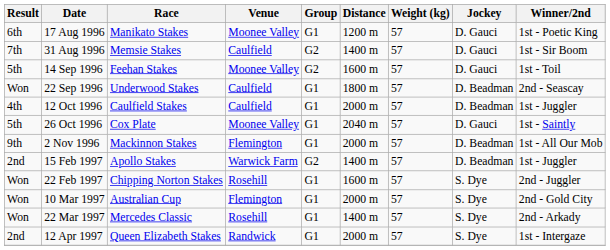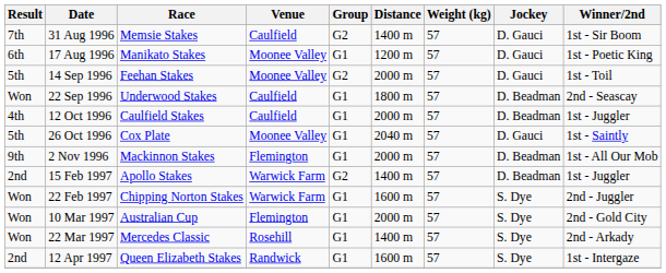 <table class="wikitable">
 <tr style="background:silver; color:black">
 <th>Result</th>
 <th>Date</th>
 <th>Race</th>
 <th>Venue</th>
 <th>Group</th>
 <th>Distance</th>
 <th>Weight (kg)</th>
 <th>Jockey</th>
 <th>Winner/2nd</th>
 </tr>
 <tr>
+<td>7th</td>
+<td>31 Aug 1996</td>
+<td><a href='#'>Memsie Stakes</a></td>
+<td><a href='#'>Caulfield</a></td>
+<td>G2</td>
+<td>1400 m</td>
+<td>57</td>
+<td>D. Gauci</td>
+<td>1st - Sir Boom</td>
+</tr>
+<tr>
 <td>6th</td>
 <td>17 Aug 1996</td>
 <td><a href='#'>Manikato Stakes</a></td>
 <td><a href='#'>Moonee Valley</a></td>
 <td>G1</td>
 <td>1200 m</td>
 <td>57</td>
 <td>D. Gauci</td>
 <td>1st - Poetic King</td>
 </tr>
 <tr>
-<td>7th</td>
-<td>31 Aug 1996</td>
-<td><a href='#'>Memsie Stakes</a></td>
-<td><a href='#'>Caulfield</a></td>
-<td>G2</td>
-<td>1400 m</td>
-<td>57</td>
-<td>D. Gauci</td>
-<td>1st - Sir Boom</td>
-</tr>
-<tr>
 <td>5th</td>
 <td>14 Sep 1996</td>
 <td><a href='#'>Feehan Stakes</a></td>
 <td><a href='#'>Moonee Valley</a></td>
 <td>G2</td>
-<td>1600 m</td>
+<td>2000 m</td>
 <td>57</td>
 <td>D. Gauci</td>
 <td>1st - Toil</td>
 </tr>
 <tr>
 <td>Won</td>
 <td>22 Sep 1996</td>
 <td><a href='#'>Underwood Stakes</a></td>
 <td><a href='#'>Caulfield</a></td>
 <td>G1</td>
 <td>1800 m</td>
 <td>57</td>
 <td>D. Beadman</td>
 <td>2nd - Seascay</td>
 </tr>
 <tr>
 <td>4th</td>
 <td>12 Oct 1996</td>
 <td><a href='#'>Caulfield Stakes</a></td>
 <td><a href='#'>Caulfield</a></td>
 <td>G1</td>
 <td>2000 m</td>
 <td>57</td>
 <td>D. Beadman</td>
 <td>1st - Juggler</td>
 </tr>
 <tr>
 <td>5th</td>
 <td>26 Oct 1996</td>
 <td><a href='#'>Cox Plate</a></td>
 <td><a href='#'>Moonee Valley</a></td>
 <td>G1</td>
 <td>2040 m</td>
 <td>57</td>
 <td>D. Gauci</td>
 <td>1st - <a href='#'>Saintly</a></td>
 </tr>
 <tr>
 <td>9th</td>
 <td>2 Nov 1996</td>
 <td><a href='#'>Mackinnon Stakes</a></td>
 <td><a href='#'>Flemington</a></td>
 <td>G1</td>
 <td>2000 m</td>
 <td>57</td>
 <td>D. Beadman</td>
 <td>1st - All Our Mob</td>
 </tr>
 <tr>
 <td>2nd</td>
 <td>15 Feb 1997</td>
 <td><a href='#'>Apollo Stakes</a></td>
 <td><a href='#'>Warwick Farm</a></td>
 <td>G2</td>
 <td>1400 m</td>
 <td>57</td>
 <td>D. Beadman</td>
 <td>1st - Juggler</td>
 </tr>
 <tr>
 <td>Won</td>
 <td>22 Feb 1997</td>
 <td><a href='#'>Chipping Norton Stakes</a></td>
-<td><a href='#'>Rosehill</a></td>
+<td><a href='#'>Warwick Farm</a></td>
 <td>G1</td>
 <td>1600 m</td>
 <td>57</td>
 <td>S. Dye</td>
 <td>2nd - Juggler</td>
 </tr>
 <tr>
 <td>Won</td>
 <td>10 Mar 1997</td>
 <td><a href='#'>Australian Cup</a></td>
 <td><a href='#'>Flemington</a></td>
 <td>G1</td>
 <td>2000 m</td>
 <td>57</td>
 <td>S. Dye</td>
 <td>2nd - Gold City</td>
 </tr>
 <tr>
 <td>Won</td>
 <td>22 Mar 1997</td>
 <td><a href='#'>Mercedes Classic</a></td>
 <td><a href='#'>Rosehill</a></td>
 <td>G1</td>
 <td>1400 m</td>
 <td>57</td>
 <td>S. Dye</td>
 <td>2nd - Arkady</td>
 </tr>
 <tr>
 <td>2nd</td>
 <td>12 Apr 1997</td>
 <td><a href='#'>Queen Elizabeth Stakes</a></td>
 <td><a href='#'>Randwick</a></td>
 <td>G1</td>
-<td>2000 m</td>
+<td>1600 m</td>
 <td>57</td>
 <td>S. Dye</td>
 <td>1st - Intergaze</td>
 </tr>
 <tr>
 </tr>
 </table>
